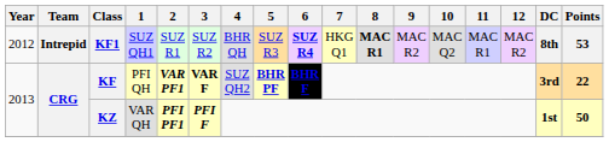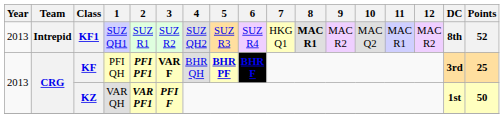 <table class="wikitable" style="text-align:center; font-size:85%">
 <tr>
 <th>Year</th>
 <th>Team</th>
 <th>Class</th>
 <th>1</th>
 <th>2</th>
 <th>3</th>
 <th>4</th>
 <th>5</th>
 <th>6</th>
 <th>7</th>
 <th>8</th>
 <th>9</th>
 <th>10</th>
 <th>11</th>
 <th>12</th>
 <th>DC</th>
 <th>Points</th>
 </tr>
 <tr>
-<td>2012</td>
+<td>2013</td>
 <th nowrap>Intrepid</th>
 <th><a href='#'>KF1</a></th>
 <td style="background:#CFCFFF;"><a href='#'>SUZ<br>QH1</a><br></td>
 <td style="background:#DFFFDF;"><a href='#'>SUZ<br>R1</a><br></td>
 <td style="background:#DFFFDF;"><a href='#'>SUZ<br>R2</a><br></td>
-<td style="background:#DFDFDF;"><a href='#'>BHR<br>QH</a><br></td>
+<td style="background:#DFDFDF;"><a href='#'>SUZ<br>QH2</a><br></td>
 <td style="background:#FFDF9F"><a href='#'>SUZ<br>R3</a><br></td>
-<td style="background:#EFCFFF"><strong><a href='#'>SUZ<br>R4</a><br></strong></td>
+<td style="background:#EFCFFF"><a href='#'>SUZ<br>R4</a><br></td>
 <td style="background:#FFFFBF;">HKG<br>Q1<br></td>
 <td style="background:#DFDFDF;"><strong>MAC<br>R1</strong><br></td>
 <td style="background:#EFCFFF;">MAC<br>R2<br></td>
 <td style="background:#DFDFDF;">MAC<br>Q2<br></td>
 <td style="background:#CFCFFF">MAC<br>R1<br></td>
 <td style="background:#EFCFFF">MAC<br>R2<br></td>
 <th>8th</th>
-<th>53</th>
+<th>52</th>
 </tr>
 <tr>
 <td rowspan=2>2013</td>
 <th nowrap rowspan=2><a href='#'>CRG</a></th>
 <th><a href='#'>KF</a></th>
 <td style="background:#FFFFBF;">PFI<br>QH<br></td>
-<td style="background:#FFFFBF;"><strong><em>VAR<br>PF1</em></strong><br></td>
+<td style="background:#FFFFBF;"><strong><em>PFI<br>PF1</em></strong><br></td>
 <td style="background:#FFFFBF;"><strong>VAR<br>F</strong><br></td>
-<td style="background:#DFDFDF;"><a href='#'>SUZ<br>QH2</a><br></td>
+<td style="background:#DFDFDF;"><a href='#'>BHR<br>QH</a><br></td>
 <td style="background:#FFFFBF;"><strong><a href='#'>BHR<br>PF</a><br></strong></td>
 <td style="background:#000000;color:#ffffff"><a href='#'><strong>BHR<br>F</strong></a><br></td>
 <td colspan="6"></td>
 <th style="background:#FFDF9F;">3rd</th>
-<th style="background:#FFDF9F;">22</th>
+<th style="background:#FFDF9F;">25</th>
 </tr>
 <tr>
 <th><a href='#'>KZ</a></th>
 <td style="background:#DFDFDF;">VAR<br>QH<br></td>
-<td style="background:#FFFFBF;"><strong><em>PFI<br>PF1</em></strong><br></td>
+<td style="background:#FFFFBF;"><strong><em>VAR<br>PF1</em></strong><br></td>
 <td style="background:#FFFFBF;"><strong><em>PFI<br>F</em></strong><br></td>
 <td colspan="9"></td>
 <th style="background:#FFFFBF;">1st</th>
 <th style="background:#FFFFBF;">50</th>
 </tr>
 <tr>
 </tr>
 </table>
